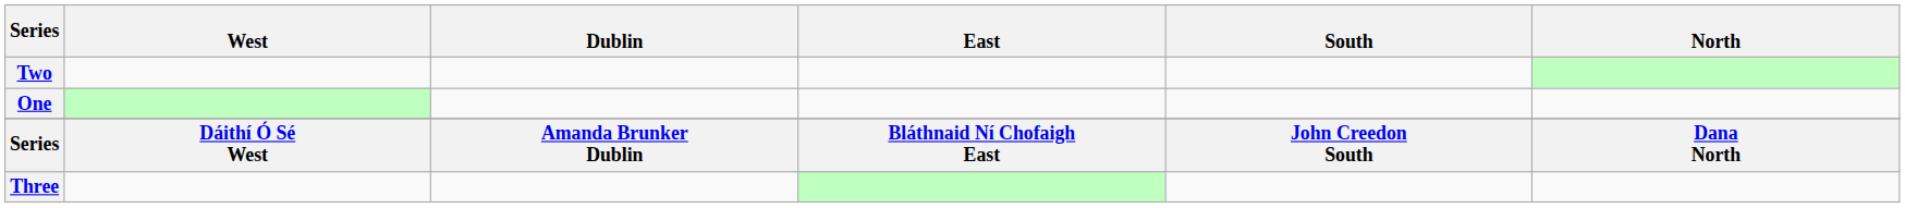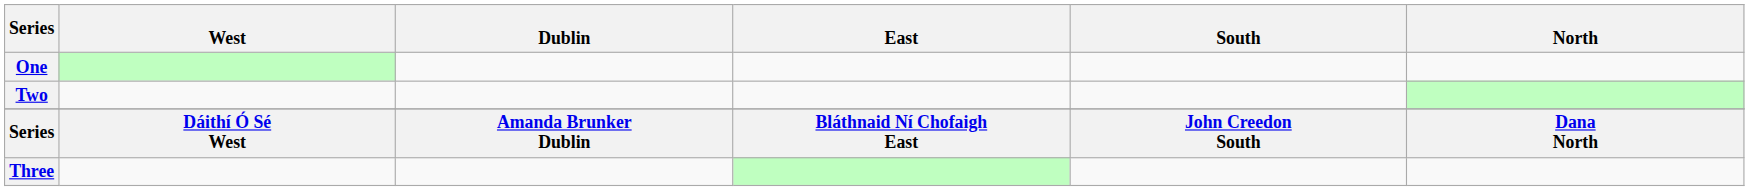 <table class="wikitable" style="text-align:center" style="width:100%">
 <tr>
 <th style="width:0.5%;">Series</th>
 <th style="width:18%;" scope="col"><br>West</th>
 <th style="width:18%;" scope="col"><br>Dublin</th>
 <th style="width:18%;" scope="col"><br>East</th>
 <th style="width:18%;" scope="col"><br>South</th>
 <th style="width:18%;" scope="col"><br>North</th>
 </tr>
 <tr>
+<th scope="row"><a href='#'>One</a></th>
+<td bgcolor="BFFFC0"></td>
+<td></td>
+<td></td>
+<td></td>
+<td></td>
+</tr>
+<tr>
 <th scope="row"><a href='#'>Two</a></th>
 <td></td>
 <td></td>
 <td></td>
 <td></td>
 <td bgcolor="BFFFC0"></td>
-</tr>
-<tr>
-<th scope="row"><a href='#'>One</a></th>
-<td bgcolor="BFFFC0"></td>
-<td></td>
-<td></td>
-<td></td>
-<td></td>
 </tr>
 <tr>
 </tr>
 <tr>
 <th style="width:0.5%;">Series</th>
 <th style="width:18%;" scope="col"><a href='#'>Dáithí Ó Sé</a><br>West</th>
 <th style="width:18%;" scope="col"><a href='#'>Amanda Brunker</a><br>Dublin</th>
 <th style="width:18%;" scope="col"><a href='#'>Bláthnaid Ní Chofaigh</a><br>East</th>
 <th style="width:18%;" scope="col"><a href='#'>John Creedon</a><br>South</th>
 <th style="width:18%;" scope="col"><a href='#'>Dana</a><br>North</th>
 </tr>
 <tr>
 <th scope="row"><a href='#'>Three</a></th>
 <td></td>
 <td></td>
 <td bgcolor="BFFFC0"></td>
 <td></td>
 <td></td>
 </tr>
 </table>
